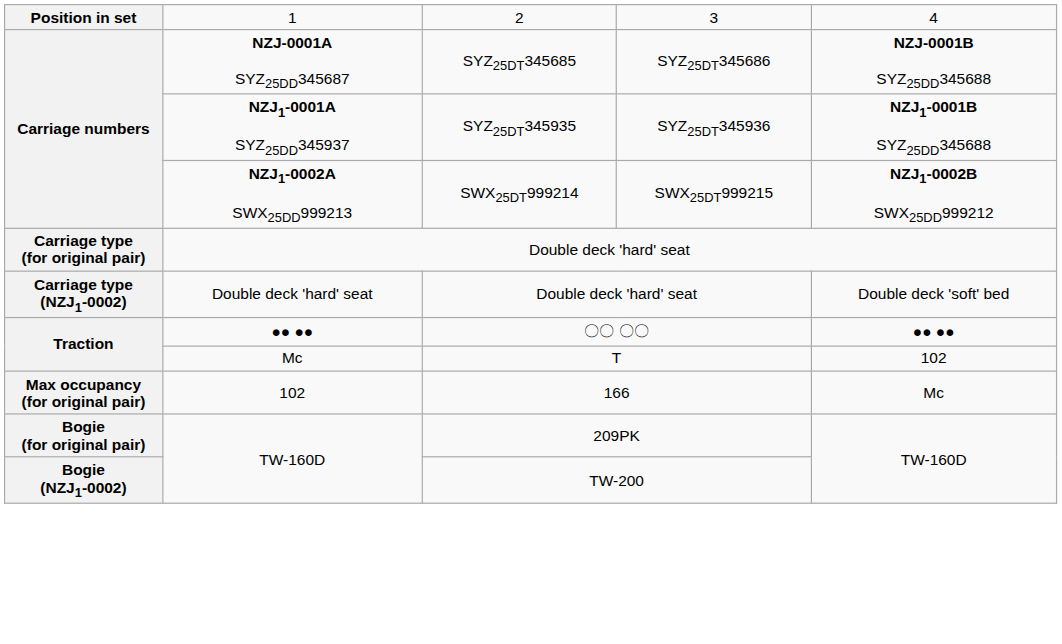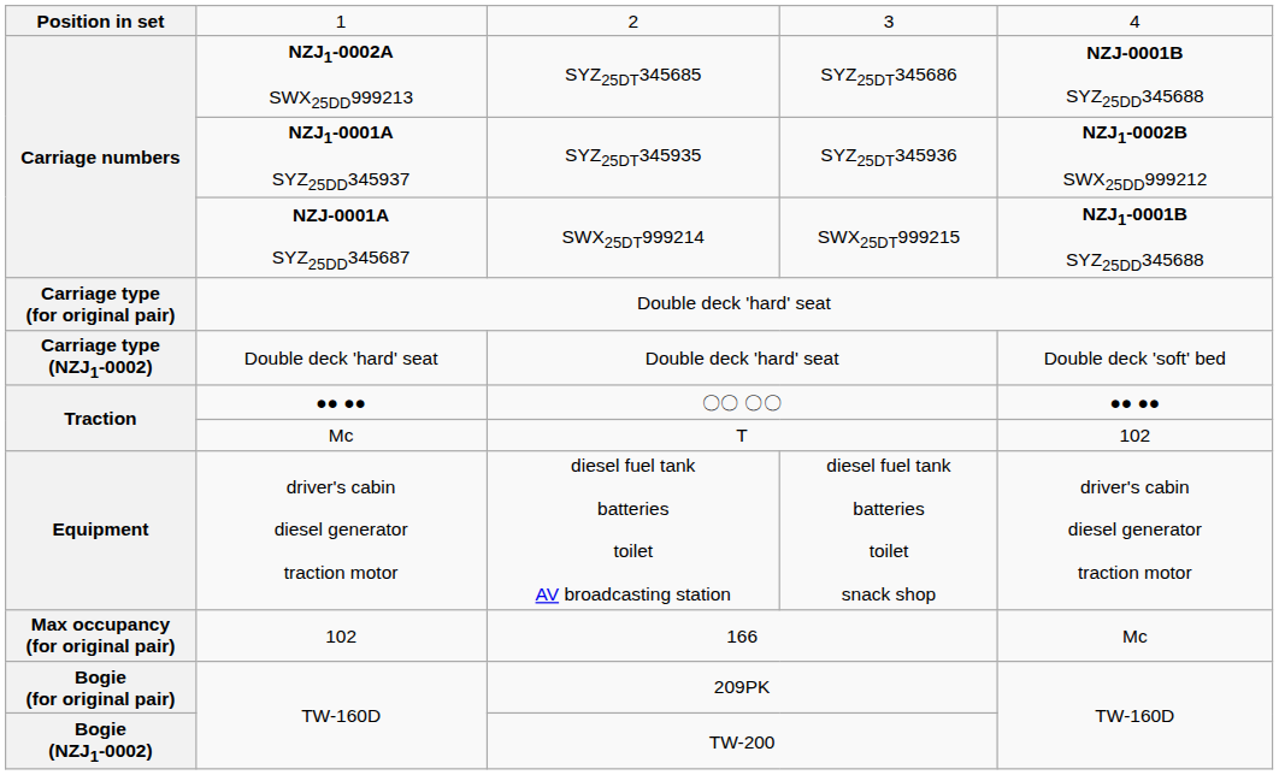 <table class="wikitable" style="text-align: center; font-size: small; width: 70%">
 <tr>
 <th>Position in set</th>
 <td>1</td>
 <td>2</td>
 <td>3</td>
 <td>4</td>
 </tr>
 <tr>
 <th rowspan="3" style="width: 15%;">Carriage numbers</th>
-<td><strong>NZJ-0001A</strong><br><br>SYZ<sub>25DD</sub>345687</td>
+<td><strong>NZJ<sub>1</sub>-0002A</strong><br><br>SWX<sub>25DD</sub>999213</td>
 <td>SYZ<sub>25DT</sub>345685</td>
 <td>SYZ<sub>25DT</sub>345686</td>
 <td><strong>NZJ-0001B</strong><br><br>SYZ<sub>25DD</sub>345688</td>
 </tr>
 <tr>
 <td><strong>NZJ<sub>1</sub>-0001A</strong><br><br>SYZ<sub>25DD</sub>345937</td>
 <td>SYZ<sub>25DT</sub>345935</td>
 <td>SYZ<sub>25DT</sub>345936</td>
-<td><strong>NZJ<sub>1</sub>-0001B</strong><br><br>SYZ<sub>25DD</sub>345688</td>
+<td><strong>NZJ<sub>1</sub>-0002B</strong><br><br>SWX<sub>25DD</sub>999212</td>
 </tr>
 <tr>
-<td><strong>NZJ<sub>1</sub>-0002A</strong><br><br>SWX<sub>25DD</sub>999213</td>
+<td><strong>NZJ-0001A</strong><br><br>SYZ<sub>25DD</sub>345687</td>
 <td>SWX<sub>25DT</sub>999214</td>
 <td>SWX<sub>25DT</sub>999215</td>
-<td><strong>NZJ<sub>1</sub>-0002B</strong><br><br>SWX<sub>25DD</sub>999212</td>
+<td><strong>NZJ<sub>1</sub>-0001B</strong><br><br>SYZ<sub>25DD</sub>345688</td>
 </tr>
 <tr>
 <th>Carriage type<br>(for original pair)</th>
 <td colspan="4">Double deck 'hard' seat</td>
 </tr>
 <tr>
 <th>Carriage type<br>(<strong>NZJ<sub>1</sub>-0002)</strong></th>
 <td>Double deck 'hard' seat</td>
 <td colspan="2">Double deck 'hard' seat</td>
 <td>Double deck 'soft' bed</td>
 </tr>
 <tr>
 <th rowspan="2">Traction</th>
 <td>●● ●●</td>
 <td colspan="2">〇〇 〇〇</td>
 <td>●● ●●</td>
 </tr>
 <tr>
 <td>Mc</td>
 <td colspan="2">T</td>
 <td>102</td>
 </tr>
 <tr>
+<th style="width: 15%;">Equipment</th>
+<td>driver's cabin<br><br>diesel generator<br><br>traction motor</td>
+<td>diesel fuel tank<br><br>batteries<br><br>toilet<br><br><a href='#'>AV</a> broadcasting station</td>
+<td>diesel fuel tank<br><br>batteries<br><br>toilet<br><br>snack shop</td>
+<td>driver's cabin<br><br>diesel generator<br><br>traction motor</td>
+</tr>
+<tr>
 <th style="width: 15%;">Max occupancy<br>(for original pair)</th>
 <td>102</td>
 <td colspan="2">166</td>
 <td>Mc</td>
 </tr>
 <tr>
 <th style="width: 15%;">Bogie<br>(for original pair)</th>
 <td rowspan="2">TW-160D</td>
 <td colspan="2">209PK</td>
 <td rowspan="2">TW-160D</td>
 </tr>
 <tr>
 <th>Bogie<br>(<strong>NZJ<sub>1</sub>-0002)</strong></th>
 <td colspan="2">TW-200</td>
 </tr>
 </table>
